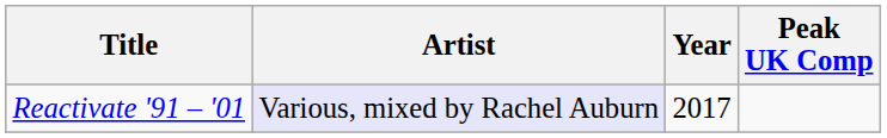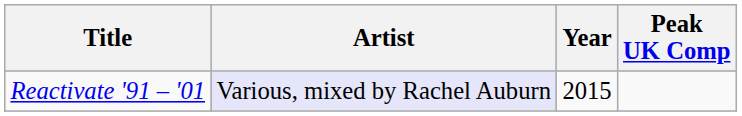 <table class="wikitable sortable">
 <tr>
 <th>Title</th>
 <th>Artist</th>
 <th>Year</th>
 <th>Peak <br><a href='#'>UK Comp</a></th>
 </tr>
 <tr>
 <td><em><a href='#'>Reactivate '91 – '01</a></em></td>
 <td style="background: lavender;">Various, mixed by Rachel Auburn</td>
-<td>2017</td>
+<td>2015</td>
 <td></td>
 </tr>
 </table>
